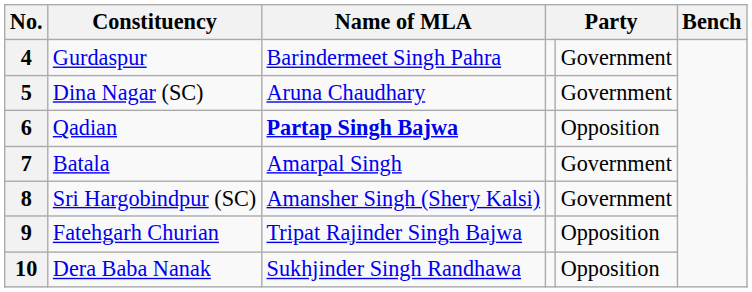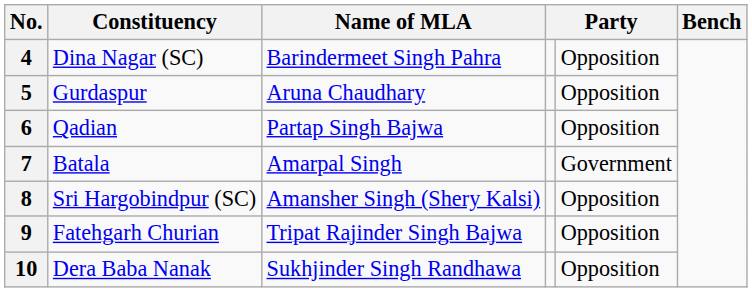 <table class="wikitable sortable">
 <tr>
 <th>No.</th>
 <th>Constituency</th>
 <th>Name of MLA</th>
 <th colspan="2">Party</th>
 <th>Bench</th>
 </tr>
 <tr>
 <th>4</th>
-<td><a href='#'>Gurdaspur</a></td>
+<td><a href='#'>Dina Nagar</a> (SC)</td>
 <td><a href='#'>Barindermeet Singh Pahra</a></td>
 <td></td>
-<td>Government</td>
+<td>Opposition</td>
 </tr>
 <tr>
 <th>5</th>
-<td><a href='#'>Dina Nagar</a> (SC)</td>
+<td><a href='#'>Gurdaspur</a></td>
 <td><a href='#'>Aruna Chaudhary</a></td>
 <td></td>
-<td>Government</td>
+<td>Opposition</td>
 </tr>
 <tr>
 <th>6</th>
 <td><a href='#'>Qadian</a></td>
-<td><strong><a href='#'>Partap Singh Bajwa</a></strong></td>
+<td><a href='#'>Partap Singh Bajwa</a></td>
 <td></td>
 <td>Opposition</td>
 </tr>
 <tr>
 <th>7</th>
 <td><a href='#'>Batala</a></td>
 <td><a href='#'>Amarpal Singh</a></td>
 <td></td>
 <td>Government</td>
 </tr>
 <tr>
 <th>8</th>
 <td><a href='#'>Sri Hargobindpur</a> (SC)</td>
 <td><a href='#'>Amansher Singh (Shery Kalsi)</a></td>
 <td></td>
-<td>Government</td>
+<td>Opposition</td>
 </tr>
 <tr>
 <th>9</th>
 <td><a href='#'>Fatehgarh Churian</a></td>
 <td><a href='#'>Tripat Rajinder Singh Bajwa</a></td>
 <td></td>
 <td>Opposition</td>
 </tr>
 <tr>
 <th>10</th>
 <td><a href='#'>Dera Baba Nanak</a></td>
 <td><a href='#'>Sukhjinder Singh Randhawa</a></td>
 <td></td>
 <td>Opposition</td>
 </tr>
 </table>
